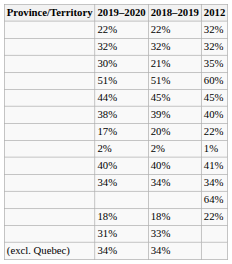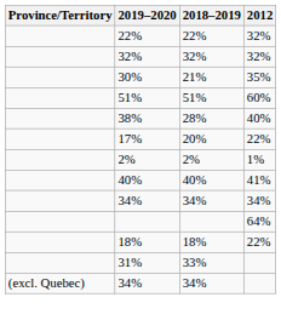 <table class="wikitable sortable">
 <tr>
 <th><strong>Province/Territory</strong></th>
 <th>2019–2020</th>
 <th>2018–2019</th>
 <th>2012</th>
 </tr>
 <tr>
 <td></td>
 <td align=left>22%</td>
 <td align=left>22%</td>
 <td align=left>32%</td>
 </tr>
 <tr>
 <td></td>
 <td align=left>32%</td>
 <td align=left>32%</td>
 <td align=left>32%</td>
 </tr>
 <tr>
 <td></td>
 <td align=left>30%</td>
 <td align=left>21%</td>
 <td align=left>35%</td>
 </tr>
 <tr>
 <td></td>
 <td align=left>51%</td>
 <td align=left>51%</td>
 <td align=left>60%</td>
 </tr>
 <tr>
 <td></td>
-<td align=left>44%</td>
-<td align=left>45%</td>
-<td align=left>45%</td>
-</tr>
-<tr>
-<td></td>
 <td align=left>38%</td>
-<td align=left>39%</td>
+<td align=left>28%</td>
 <td align=left>40%</td>
 </tr>
 <tr>
 <td></td>
 <td align=left>17%</td>
 <td align=left>20%</td>
 <td align=left>22%</td>
 </tr>
 <tr>
 <td></td>
 <td align=left>2%</td>
 <td align=left>2%</td>
 <td align=left>1%</td>
 </tr>
 <tr>
 <td></td>
 <td align=left>40%</td>
 <td align=left>40%</td>
 <td align=left>41%</td>
 </tr>
 <tr>
 <td></td>
 <td align=left>34%</td>
 <td align=left>34%</td>
 <td align=left>34%</td>
 </tr>
 <tr>
 <td></td>
 <td></td>
 <td></td>
 <td align=left>64%</td>
 </tr>
 <tr>
 <td></td>
 <td align=left>18%</td>
 <td align=left>18%</td>
 <td align=left>22%</td>
 </tr>
 <tr>
 <td></td>
 <td align=left>31%</td>
 <td align=left>33%</td>
 <td></td>
 </tr>
 <tr>
 <td> (excl. Quebec)</td>
 <td align=left>34%</td>
 <td align=left>34%</td>
 <td></td>
 </tr>
 </table>
